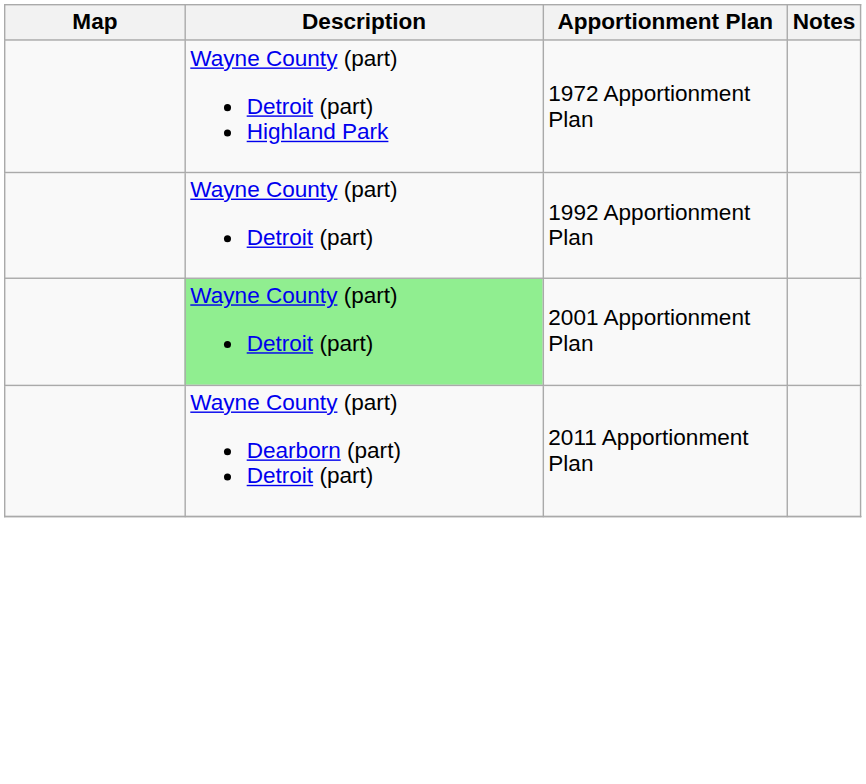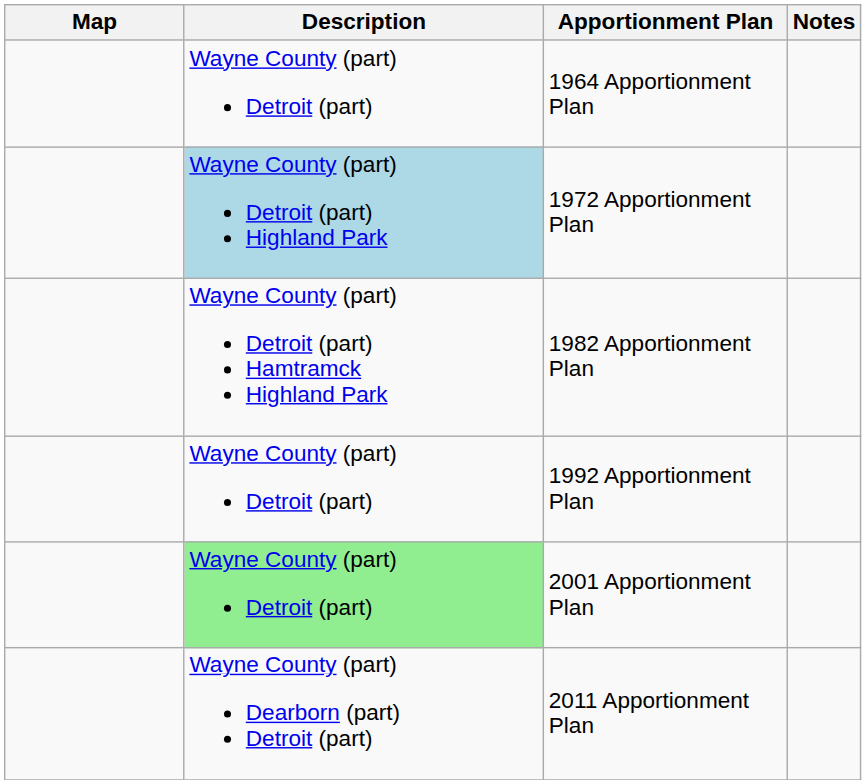 <table class="wikitable sortable">
 <tr>
 <th style="width:100pt;">Map</th>
 <th style="width:200pt;">Description</th>
 <th style="width:130pt;">Apportionment Plan</th>
 <th style="width:15pt;">Notes</th>
 </tr>
 <tr>
 <td></td>
-<td><a href='#'>Wayne County</a> (part)<br><ul><li><a href='#'>Detroit</a> (part)</li><li><a href='#'>Highland Park</a></li></ul></td>
+<td><a href='#'>Wayne County</a> (part)<br><ul><li><a href='#'>Detroit</a> (part)</li></ul></td>
+<td>1964 Apportionment Plan</td>
+<td></td>
+</tr>
+<tr>
+<td></td>
+<td style="background: lightblue;"><a href='#'>Wayne County</a> (part)<br><ul><li><a href='#'>Detroit</a> (part)</li><li><a href='#'>Highland Park</a></li></ul></td>
 <td>1972 Apportionment Plan</td>
+<td></td>
+</tr>
+<tr>
+<td></td>
+<td><a href='#'>Wayne County</a> (part)<br><ul><li><a href='#'>Detroit</a> (part)</li><li><a href='#'>Hamtramck</a></li><li><a href='#'>Highland Park</a></li></ul></td>
+<td>1982 Apportionment Plan</td>
 <td></td>
 </tr>
 <tr>
 <td></td>
 <td><a href='#'>Wayne County</a> (part)<br><ul><li><a href='#'>Detroit</a> (part)</li></ul></td>
 <td>1992 Apportionment Plan</td>
 <td></td>
 </tr>
 <tr>
 <td></td>
 <td style="background: lightgreen;"><a href='#'>Wayne County</a> (part)<br><ul><li><a href='#'>Detroit</a> (part)</li></ul></td>
 <td>2001 Apportionment Plan</td>
 <td></td>
 </tr>
 <tr>
 <td></td>
 <td><a href='#'>Wayne County</a> (part)<br><ul><li><a href='#'>Dearborn</a> (part)</li><li><a href='#'>Detroit</a> (part)</li></ul></td>
 <td>2011 Apportionment Plan</td>
 <td></td>
 </tr>
 <tr>
 </tr>
 </table>
